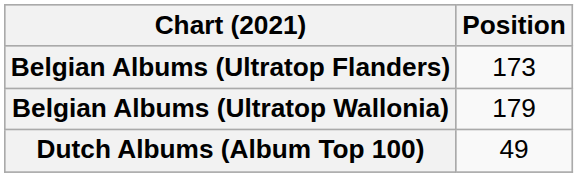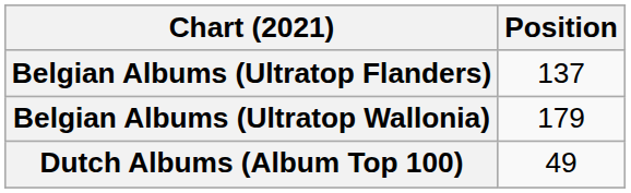 <table class="wikitable sortable plainrowheaders" style="text-align:center">
 <tr>
 <th scope="col">Chart (2021)</th>
 <th scope="col">Position</th>
 </tr>
 <tr>
 <th scope="row">Belgian Albums (Ultratop Flanders)</th>
-<td>173</td>
+<td>137</td>
 </tr>
 <tr>
 <th scope="row">Belgian Albums (Ultratop Wallonia)</th>
 <td>179</td>
 </tr>
 <tr>
 <th scope="row">Dutch Albums (Album Top 100)</th>
 <td>49</td>
 </tr>
 </table>
